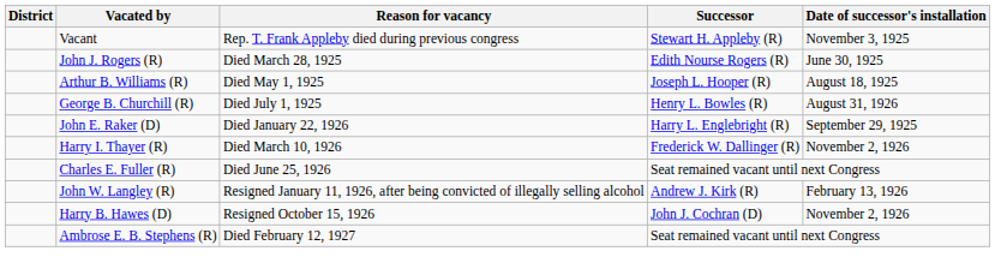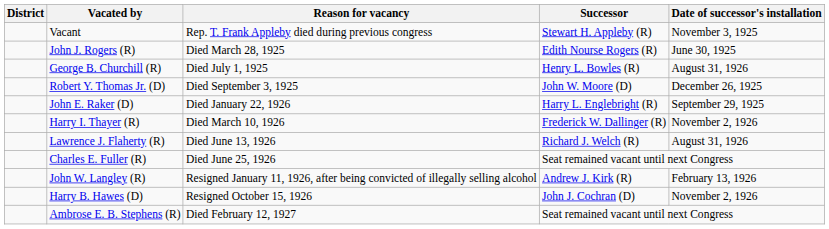 <table class=wikitable>
 <tr>
 <th>District</th>
 <th>Vacated by</th>
 <th>Reason for vacancy</th>
 <th>Successor</th>
 <th>Date of successor's installation</th>
 </tr>
 <tr>
 <td></td>
 <td>Vacant</td>
 <td>Rep. <a href='#'>T. Frank Appleby</a> died during previous congress</td>
 <td><a href='#'>Stewart H. Appleby</a> (R)</td>
 <td>November 3, 1925</td>
 </tr>
 <tr>
 <td></td>
 <td><a href='#'>John J. Rogers</a> (R)</td>
 <td>Died March 28, 1925</td>
 <td><a href='#'>Edith Nourse Rogers</a> (R)</td>
 <td>June 30, 1925</td>
 </tr>
 <tr>
 <td></td>
-<td><a href='#'>Arthur B. Williams</a> (R)</td>
-<td>Died May 1, 1925</td>
-<td><a href='#'>Joseph L. Hooper</a> (R)</td>
-<td>August 18, 1925</td>
-</tr>
-<tr>
-<td></td>
 <td><a href='#'>George B. Churchill</a> (R)</td>
 <td>Died July 1, 1925</td>
 <td><a href='#'>Henry L. Bowles</a> (R)</td>
 <td>August 31, 1926</td>
+</tr>
+<tr>
+<td></td>
+<td><a href='#'>Robert Y. Thomas Jr.</a> (D)</td>
+<td>Died September 3, 1925</td>
+<td><a href='#'>John W. Moore</a> (D)</td>
+<td>December 26, 1925</td>
 </tr>
 <tr>
 <td></td>
 <td><a href='#'>John E. Raker</a> (D)</td>
 <td>Died January 22, 1926</td>
 <td><a href='#'>Harry L. Englebright</a> (R)</td>
 <td>September 29, 1925</td>
 </tr>
 <tr>
 <td></td>
 <td><a href='#'>Harry I. Thayer</a> (R)</td>
 <td>Died March 10, 1926</td>
 <td><a href='#'>Frederick W. Dallinger</a> (R)</td>
 <td>November 2, 1926</td>
+</tr>
+<tr>
+<td></td>
+<td><a href='#'>Lawrence J. Flaherty</a> (R)</td>
+<td>Died June 13, 1926</td>
+<td><a href='#'>Richard J. Welch</a> (R)</td>
+<td>August 31, 1926</td>
 </tr>
 <tr>
 <td></td>
 <td><a href='#'>Charles E. Fuller</a> (R)</td>
 <td>Died June 25, 1926</td>
 <td colspan=2>Seat remained vacant until next Congress</td>
 </tr>
 <tr>
 <td></td>
 <td><a href='#'>John W. Langley</a> (R)</td>
 <td>Resigned January 11, 1926, after being convicted of illegally selling alcohol</td>
 <td><a href='#'>Andrew J. Kirk</a> (R)</td>
 <td>February 13, 1926</td>
 </tr>
 <tr>
 <td></td>
 <td><a href='#'>Harry B. Hawes</a> (D)</td>
 <td>Resigned October 15, 1926</td>
 <td><a href='#'>John J. Cochran</a> (D)</td>
 <td>November 2, 1926</td>
 </tr>
 <tr>
 <td></td>
 <td><a href='#'>Ambrose E. B. Stephens</a> (R)</td>
 <td>Died February 12, 1927</td>
 <td colspan=2>Seat remained vacant until next Congress</td>
 </tr>
 </table>
